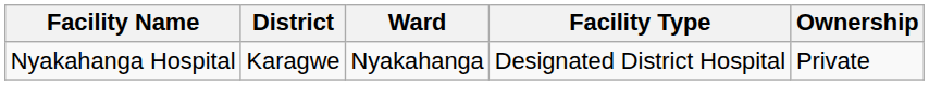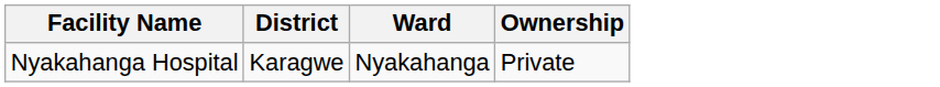 <table class="wikitable sortable">
 <tr>
 <th>Facility Name</th>
 <th>District</th>
 <th>Ward</th>
-<th>Facility Type</th>
 <th>Ownership</th>
 </tr>
 <tr>
 <td>Nyakahanga Hospital</td>
 <td>Karagwe</td>
 <td>Nyakahanga</td>
-<td>Designated District Hospital</td>
 <td>Private</td>
 </tr>
 </table>
